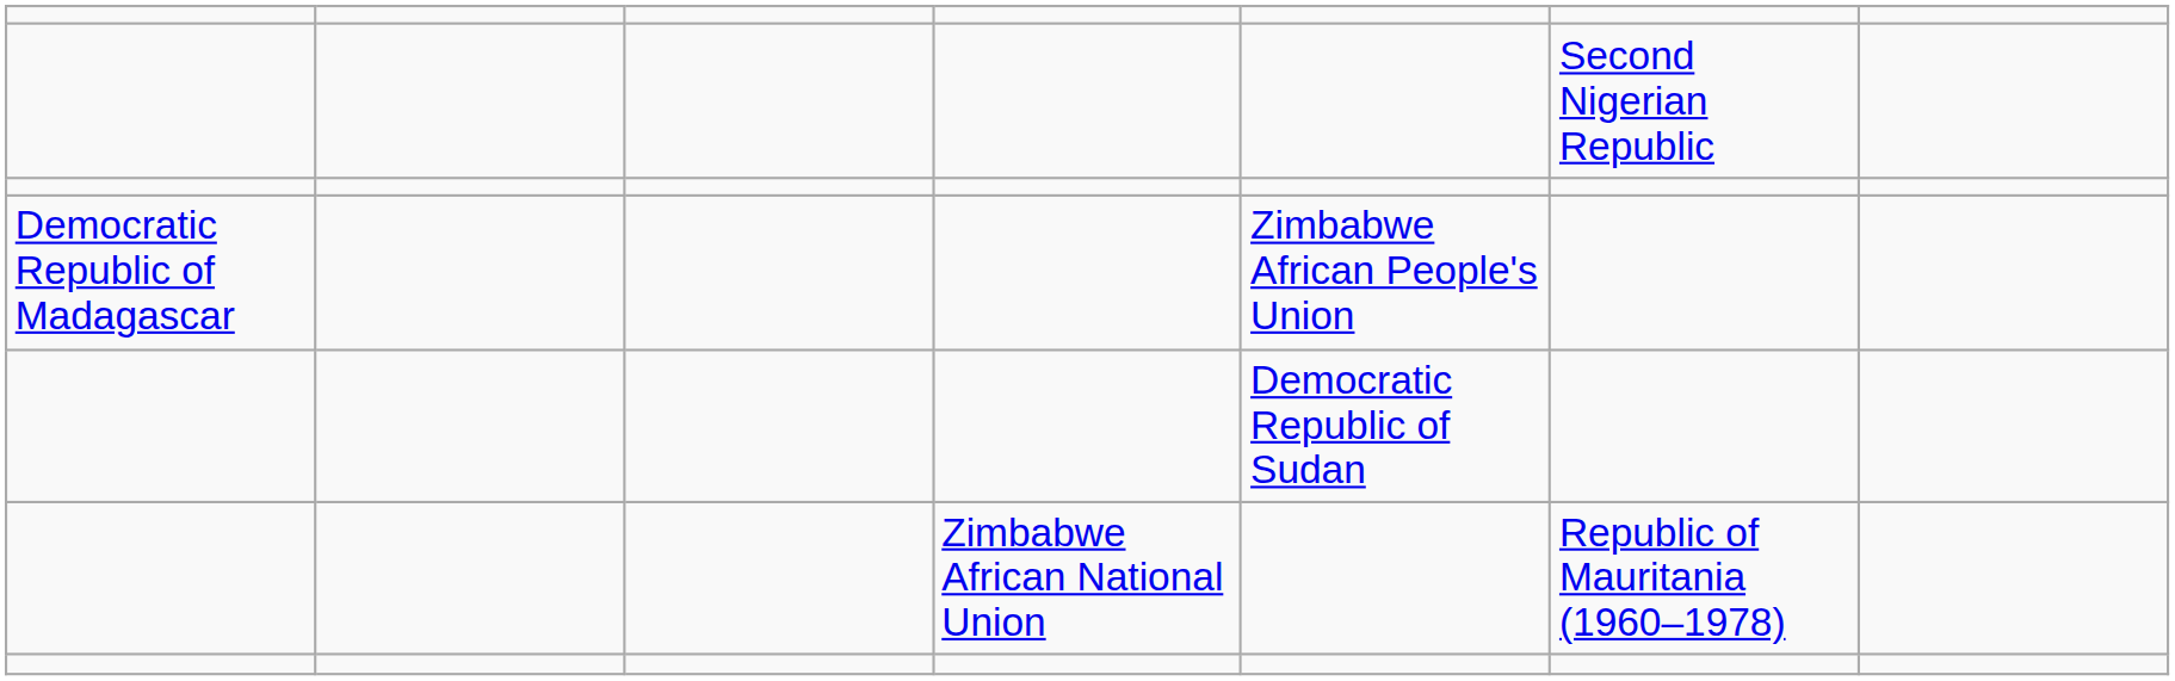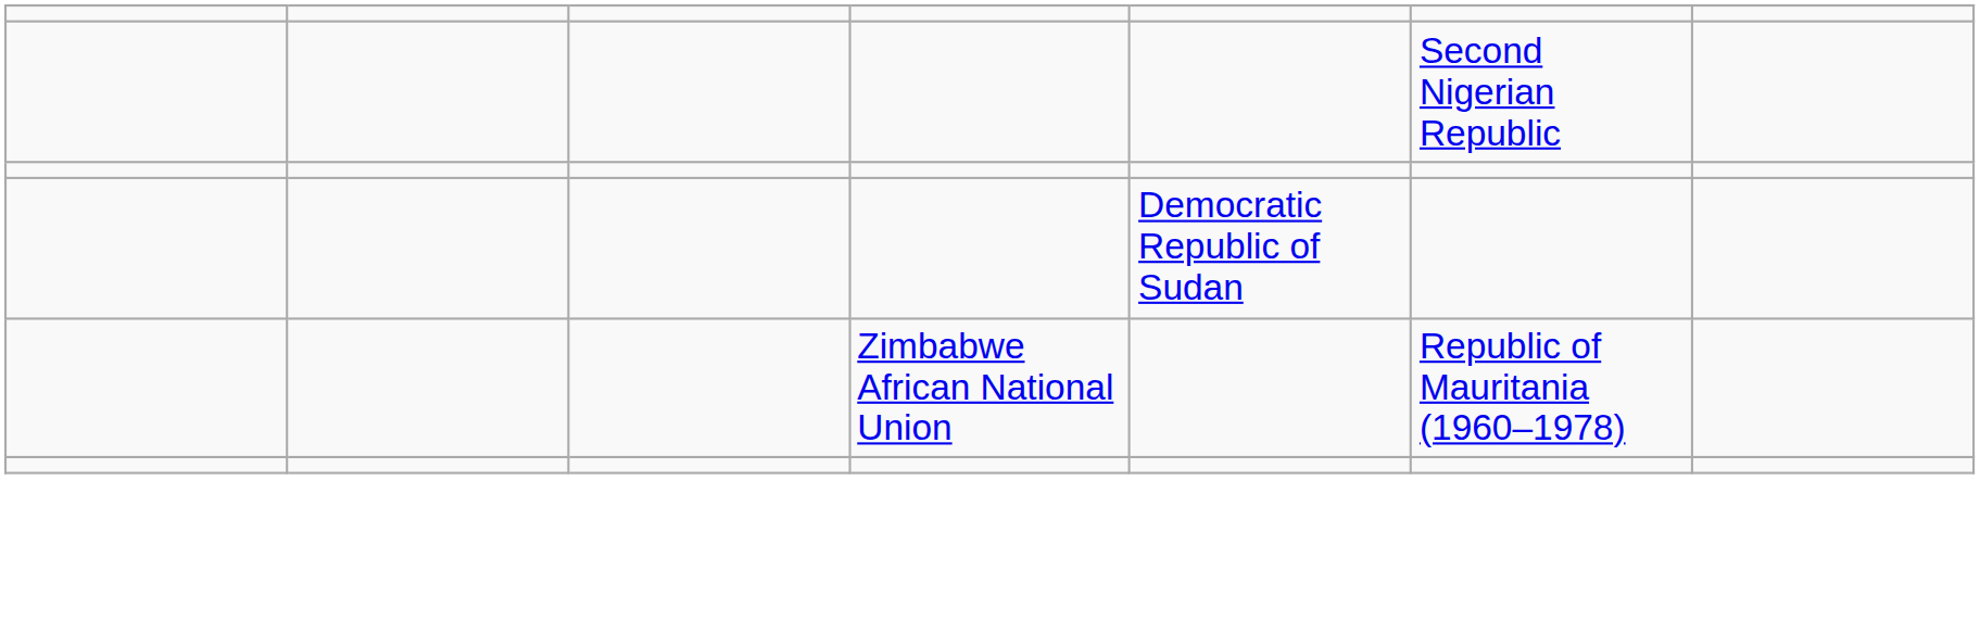 <table class="wikitable">
 <tr>
 <td width="14%"></td>
 <td width="14%"></td>
 <td width="14%"></td>
 <td width="14%"></td>
 <td width="14%"></td>
 <td width="14%"></td>
 <td width="14%"></td>
 </tr>
 <tr>
 <td></td>
 <td></td>
 <td></td>
 <td></td>
 <td></td>
 <td><a href='#'>Second Nigerian Republic</a></td>
 <td></td>
 </tr>
 <tr>
 <td></td>
 <td></td>
 <td></td>
 <td></td>
 <td></td>
-<td></td>
-<td></td>
-</tr>
-<tr>
-<td> <a href='#'>Democratic Republic of Madagascar</a></td>
-<td></td>
-<td></td>
-<td></td>
-<td> <a href='#'>Zimbabwe African People's Union</a></td>
 <td></td>
 <td></td>
 </tr>
 <tr>
 <td></td>
 <td></td>
 <td></td>
 <td></td>
 <td><a href='#'>Democratic Republic of Sudan</a></td>
 <td></td>
 <td></td>
 </tr>
 <tr>
 <td></td>
 <td></td>
 <td></td>
 <td> <a href='#'>Zimbabwe African National Union</a></td>
 <td></td>
 <td><a href='#'>Republic of Mauritania (1960–1978)</a></td>
 <td></td>
 </tr>
 <tr>
 <td></td>
 <td></td>
 <td></td>
 <td></td>
 <td></td>
 <td></td>
 <td></td>
 </tr>
 </table>
